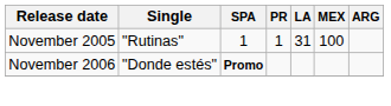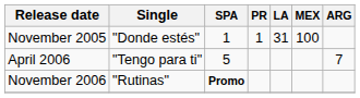 <table class="wikitable">
 <tr>
 <th>Release date</th>
 <th>Single</th>
 <th><small>SPA</small></th>
 <th><small>PR</small></th>
 <th><small>LA</small></th>
 <th><small>MEX</small></th>
 <th><small>ARG</small></th>
 </tr>
 <tr>
 <td>November 2005</td>
-<td>"Rutinas"</td>
+<td>"Donde estés"</td>
 <td align="center">1</td>
 <td align="center">1</td>
 <td align="center">31</td>
 <td align="center">100</td>
 <td align="center"></td>
 </tr>
 <tr>
+<td>April 2006</td>
+<td>"Tengo para ti"</td>
+<td align="center">5</td>
+<td align="center"></td>
+<td align="center"></td>
+<td align="center"></td>
+<td align="center">7</td>
+</tr>
+<tr>
 <td>November 2006</td>
-<td>"Donde estés"</td>
+<td>"Rutinas"</td>
 <td align="center"><strong><small>Promo</small></strong></td>
 <td align="center"></td>
 <td align="center"></td>
 <td align="center"></td>
 <td align="center"></td>
 </tr>
 <tr>
 </tr>
 </table>
